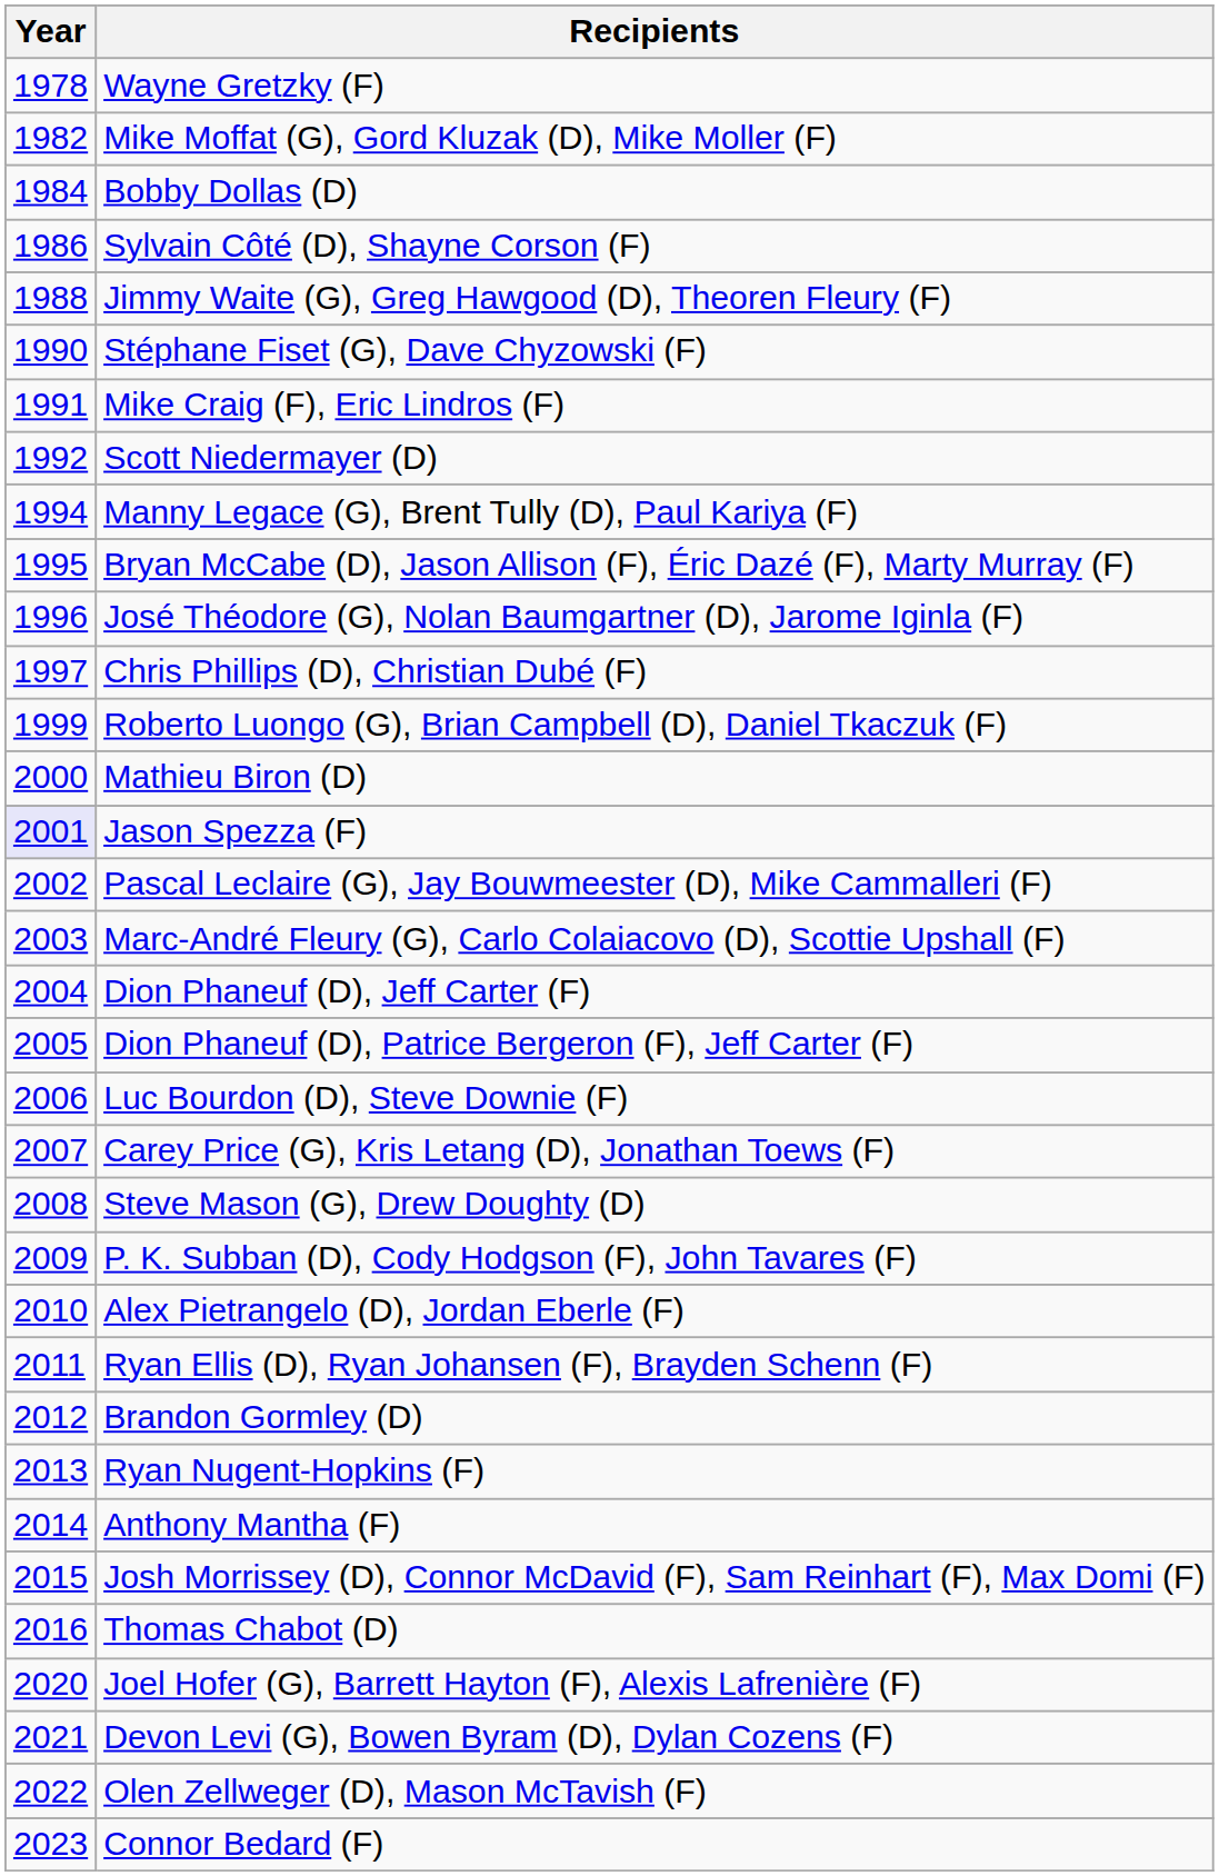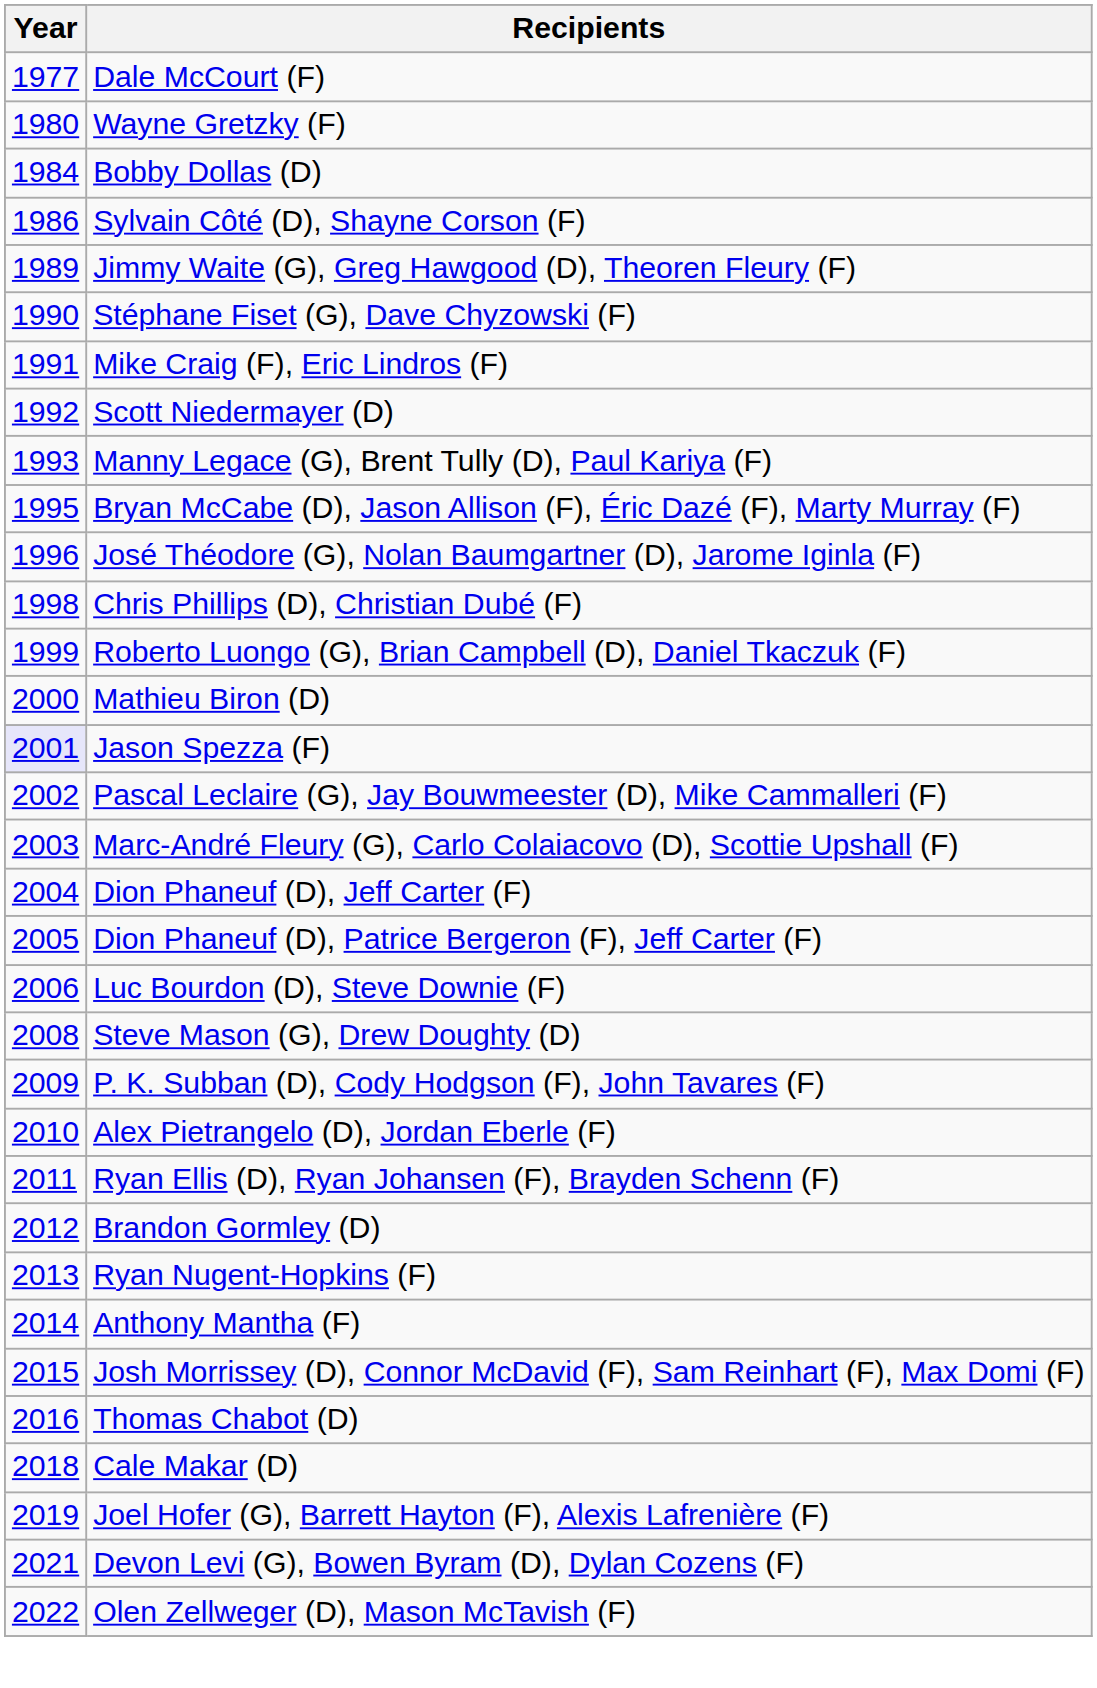 <table class="wikitable">
 <tr>
 <th>Year</th>
 <th>Recipients</th>
 </tr>
 <tr>
-<td><a href='#'>1978</a></td>
-<td><a href='#'>Wayne Gretzky</a> (F)</td>
+<td><a href='#'>1977</a></td>
+<td><a href='#'>Dale McCourt</a> (F)</td>
 </tr>
 <tr>
-<td><a href='#'>1982</a></td>
-<td><a href='#'>Mike Moffat</a> (G), <a href='#'>Gord Kluzak</a> (D), <a href='#'>Mike Moller</a> (F)</td>
+<td><a href='#'>1980</a></td>
+<td><a href='#'>Wayne Gretzky</a> (F)</td>
 </tr>
 <tr>
 <td><a href='#'>1984</a></td>
 <td><a href='#'>Bobby Dollas</a> (D)</td>
 </tr>
 <tr>
 <td><a href='#'>1986</a></td>
 <td><a href='#'>Sylvain Côté</a> (D), <a href='#'>Shayne Corson</a> (F)</td>
 </tr>
 <tr>
-<td><a href='#'>1988</a></td>
+<td><a href='#'>1989</a></td>
 <td><a href='#'>Jimmy Waite</a> (G), <a href='#'>Greg Hawgood</a> (D), <a href='#'>Theoren Fleury</a> (F)</td>
 </tr>
 <tr>
 <td><a href='#'>1990</a></td>
 <td><a href='#'>Stéphane Fiset</a> (G), <a href='#'>Dave Chyzowski</a> (F)</td>
 </tr>
 <tr>
 <td><a href='#'>1991</a></td>
 <td><a href='#'>Mike Craig</a> (F), <a href='#'>Eric Lindros</a> (F)</td>
 </tr>
 <tr>
 <td><a href='#'>1992</a></td>
 <td><a href='#'>Scott Niedermayer</a> (D)</td>
 </tr>
 <tr>
-<td><a href='#'>1994</a></td>
+<td><a href='#'>1993</a></td>
 <td><a href='#'>Manny Legace</a> (G), Brent Tully (D), <a href='#'>Paul Kariya</a> (F)</td>
 </tr>
 <tr>
 <td><a href='#'>1995</a></td>
 <td><a href='#'>Bryan McCabe</a> (D), <a href='#'>Jason Allison</a> (F), <a href='#'>Éric Dazé</a> (F), <a href='#'>Marty Murray</a> (F)</td>
 </tr>
 <tr>
 <td><a href='#'>1996</a></td>
 <td><a href='#'>José Théodore</a> (G), <a href='#'>Nolan Baumgartner</a> (D), <a href='#'>Jarome Iginla</a> (F)</td>
 </tr>
 <tr>
-<td><a href='#'>1997</a></td>
+<td><a href='#'>1998</a></td>
 <td><a href='#'>Chris Phillips</a> (D), <a href='#'>Christian Dubé</a> (F)</td>
 </tr>
 <tr>
 <td><a href='#'>1999</a></td>
 <td><a href='#'>Roberto Luongo</a> (G), <a href='#'>Brian Campbell</a> (D), <a href='#'>Daniel Tkaczuk</a> (F)</td>
 </tr>
 <tr>
 <td><a href='#'>2000</a></td>
 <td><a href='#'>Mathieu Biron</a> (D)</td>
 </tr>
 <tr>
 <td style="background: lavender;"><a href='#'>2001</a></td>
 <td><a href='#'>Jason Spezza</a> (F)</td>
 </tr>
 <tr>
 <td><a href='#'>2002</a></td>
 <td><a href='#'>Pascal Leclaire</a> (G), <a href='#'>Jay Bouwmeester</a> (D), <a href='#'>Mike Cammalleri</a> (F)</td>
 </tr>
 <tr>
 <td><a href='#'>2003</a></td>
 <td><a href='#'>Marc-André Fleury</a> (G), <a href='#'>Carlo Colaiacovo</a> (D), <a href='#'>Scottie Upshall</a> (F)</td>
 </tr>
 <tr>
 <td><a href='#'>2004</a></td>
 <td><a href='#'>Dion Phaneuf</a> (D), <a href='#'>Jeff Carter</a> (F)</td>
 </tr>
 <tr>
 <td><a href='#'>2005</a></td>
 <td><a href='#'>Dion Phaneuf</a> (D), <a href='#'>Patrice Bergeron</a> (F), <a href='#'>Jeff Carter</a> (F)</td>
 </tr>
 <tr>
 <td><a href='#'>2006</a></td>
 <td><a href='#'>Luc Bourdon</a> (D), <a href='#'>Steve Downie</a> (F)</td>
-</tr>
-<tr>
-<td><a href='#'>2007</a></td>
-<td><a href='#'>Carey Price</a> (G), <a href='#'>Kris Letang</a> (D), <a href='#'>Jonathan Toews</a> (F)</td>
 </tr>
 <tr>
 <td><a href='#'>2008</a></td>
 <td><a href='#'>Steve Mason</a> (G), <a href='#'>Drew Doughty</a> (D)</td>
 </tr>
 <tr>
 <td><a href='#'>2009</a></td>
 <td><a href='#'>P. K. Subban</a> (D), <a href='#'>Cody Hodgson</a> (F), <a href='#'>John Tavares</a> (F)</td>
 </tr>
 <tr>
 <td><a href='#'>2010</a></td>
 <td><a href='#'>Alex Pietrangelo</a> (D), <a href='#'>Jordan Eberle</a> (F)</td>
 </tr>
 <tr>
 <td><a href='#'>2011</a></td>
 <td><a href='#'>Ryan Ellis</a> (D), <a href='#'>Ryan Johansen</a> (F), <a href='#'>Brayden Schenn</a> (F)</td>
 </tr>
 <tr>
 <td><a href='#'>2012</a></td>
 <td><a href='#'>Brandon Gormley</a> (D)</td>
 </tr>
 <tr>
 <td><a href='#'>2013</a></td>
 <td><a href='#'>Ryan Nugent-Hopkins</a> (F)</td>
 </tr>
 <tr>
 <td><a href='#'>2014</a></td>
 <td><a href='#'>Anthony Mantha</a> (F)</td>
 </tr>
 <tr>
 <td><a href='#'>2015</a></td>
 <td><a href='#'>Josh Morrissey</a> (D), <a href='#'>Connor McDavid</a> (F), <a href='#'>Sam Reinhart</a> (F), <a href='#'>Max Domi</a> (F)</td>
 </tr>
 <tr>
 <td><a href='#'>2016</a></td>
 <td><a href='#'>Thomas Chabot</a> (D)</td>
 </tr>
 <tr>
-<td><a href='#'>2020</a></td>
+<td><a href='#'>2018</a></td>
+<td><a href='#'>Cale Makar</a> (D)</td>
+</tr>
+<tr>
+<td><a href='#'>2019</a></td>
 <td><a href='#'>Joel Hofer</a> (G), <a href='#'>Barrett Hayton</a> (F), <a href='#'>Alexis Lafrenière</a> (F)</td>
 </tr>
 <tr>
 <td><a href='#'>2021</a></td>
 <td><a href='#'>Devon Levi</a> (G), <a href='#'>Bowen Byram</a> (D), <a href='#'>Dylan Cozens</a> (F)</td>
 </tr>
 <tr>
 <td><a href='#'>2022</a></td>
 <td><a href='#'>Olen Zellweger</a> (D), <a href='#'>Mason McTavish</a> (F)</td>
 </tr>
-<tr>
-<td><a href='#'>2023</a></td>
-<td><a href='#'>Connor Bedard</a> (F)</td>
-</tr>
 </table>
